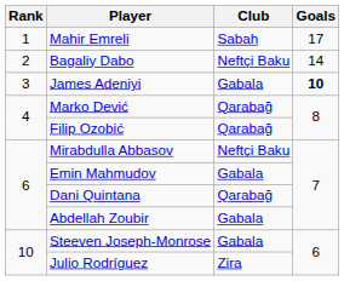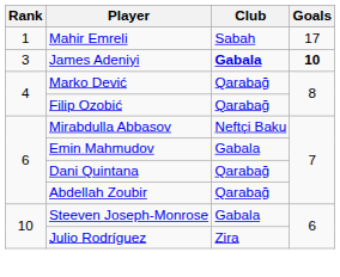 <table class="wikitable" style="text-align:center">
 <tr>
 <th>Rank</th>
 <th>Player</th>
 <th>Club</th>
 <th>Goals</th>
 </tr>
 <tr>
 <td>1</td>
 <td align="left"> <a href='#'>Mahir Emreli</a></td>
 <td align="left"><a href='#'>Sabah</a></td>
 <td>17</td>
 </tr>
 <tr>
-<td>2</td>
-<td align="left"> <a href='#'>Bagaliy Dabo</a></td>
-<td align="left"><a href='#'>Neftçi Baku</a></td>
-<td>14</td>
-</tr>
-<tr>
 <td rowspan=1>3</td>
 <td align="left"> <a href='#'>James Adeniyi</a></td>
-<td align="left"><a href='#'>Gabala</a></td>
+<td align="left"><strong><a href='#'>Gabala</a></strong></td>
 <td rowspan=1><strong>10</strong></td>
 </tr>
 <tr>
 <td rowspan=2>4</td>
 <td align="left"> <a href='#'>Marko Dević</a></td>
 <td align="left"><a href='#'>Qarabağ</a></td>
 <td rowspan=2>8</td>
 </tr>
 <tr>
 <td align="left"> <a href='#'>Filip Ozobić</a></td>
 <td align="left"><a href='#'>Qarabağ</a></td>
 </tr>
 <tr>
 <td rowspan=4>6</td>
 <td align="left"> <a href='#'>Mirabdulla Abbasov</a></td>
 <td align="left"><a href='#'>Neftçi Baku</a></td>
 <td rowspan=4>7</td>
 </tr>
 <tr>
 <td align="left"> <a href='#'>Emin Mahmudov</a></td>
 <td align="left"><a href='#'>Gabala</a></td>
 </tr>
 <tr>
 <td align="left"> <a href='#'>Dani Quintana</a></td>
 <td align="left"><a href='#'>Qarabağ</a></td>
 </tr>
 <tr>
 <td align="left"> <a href='#'>Abdellah Zoubir</a></td>
-<td align="left"><a href='#'>Gabala</a></td>
+<td align="left"><a href='#'>Qarabağ</a></td>
 </tr>
 <tr>
 <td rowspan=2>10</td>
 <td align="left"> <a href='#'>Steeven Joseph-Monrose</a></td>
 <td align="left"><a href='#'>Gabala</a></td>
 <td rowspan=2>6</td>
 </tr>
 <tr>
 <td align="left"> <a href='#'>Julio Rodríguez</a></td>
 <td align="left"><a href='#'>Zira</a></td>
 </tr>
 </table>
